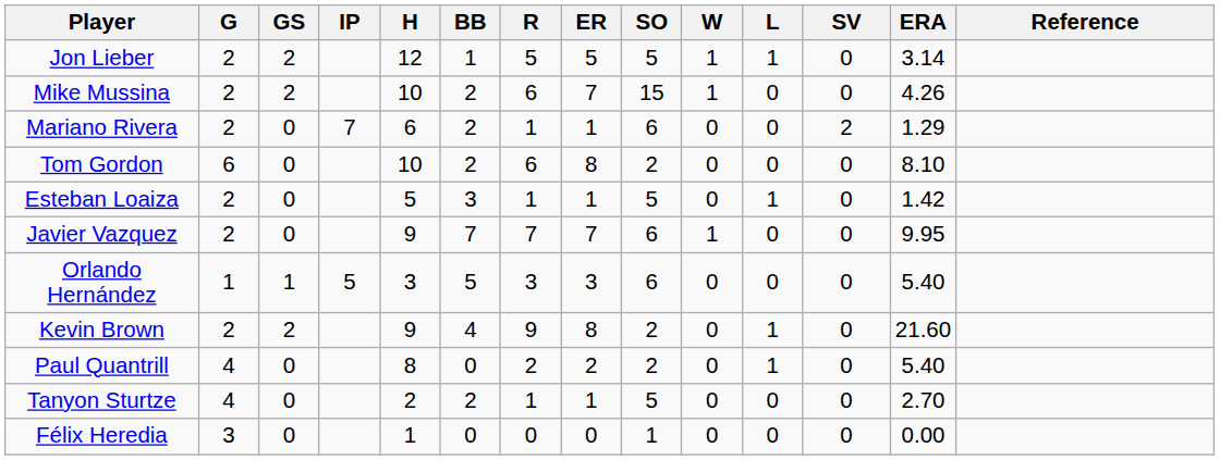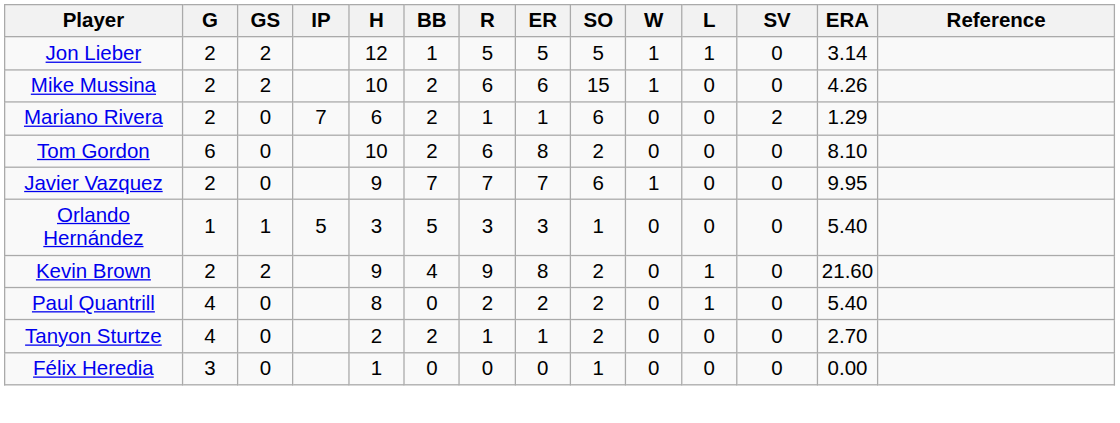 <table class="wikitable sortable" style="text-align:center">
 <tr>
 <th width="16%">Player</th>
 <th width="5%">G</th>
 <th width="5%">GS</th>
 <th width="5%">IP</th>
 <th width="5%">H</th>
 <th width="5%">BB</th>
 <th width="5%">R</th>
 <th width="5%">ER</th>
 <th width="5%">SO</th>
 <th width="5%">W</th>
 <th width="5%">L</th>
 <th>SV</th>
 <th width="5%">ERA</th>
 <th>Reference</th>
 </tr>
 <tr>
 <td><a href='#'>Jon Lieber</a></td>
 <td>2</td>
 <td>2</td>
 <td></td>
 <td>12</td>
 <td>1</td>
 <td>5</td>
 <td>5</td>
 <td>5</td>
 <td>1</td>
 <td>1</td>
 <td>0</td>
 <td>3.14</td>
 <td></td>
 </tr>
 <tr>
 <td><a href='#'>Mike Mussina</a></td>
 <td>2</td>
 <td>2</td>
 <td></td>
 <td>10</td>
 <td>2</td>
 <td>6</td>
-<td>7</td>
+<td>6</td>
 <td>15</td>
 <td>1</td>
 <td>0</td>
 <td>0</td>
 <td>4.26</td>
 <td></td>
 </tr>
 <tr>
 <td><a href='#'>Mariano Rivera</a></td>
 <td>2</td>
 <td>0</td>
 <td>7</td>
 <td>6</td>
 <td>2</td>
 <td>1</td>
 <td>1</td>
 <td>6</td>
 <td>0</td>
 <td>0</td>
 <td>2</td>
 <td>1.29</td>
 <td></td>
 </tr>
 <tr>
 <td><a href='#'>Tom Gordon</a></td>
 <td>6</td>
 <td>0</td>
 <td></td>
 <td>10</td>
 <td>2</td>
 <td>6</td>
 <td>8</td>
 <td>2</td>
 <td>0</td>
 <td>0</td>
 <td>0</td>
 <td>8.10</td>
 <td></td>
 </tr>
 <tr>
-<td><a href='#'>Esteban Loaiza</a></td>
-<td>2</td>
-<td>0</td>
-<td></td>
-<td>5</td>
-<td>3</td>
-<td>1</td>
-<td>1</td>
-<td>5</td>
-<td>0</td>
-<td>1</td>
-<td>0</td>
-<td>1.42</td>
-<td></td>
-</tr>
-<tr>
 <td><a href='#'>Javier Vazquez</a></td>
 <td>2</td>
 <td>0</td>
 <td></td>
 <td>9</td>
 <td>7</td>
 <td>7</td>
 <td>7</td>
 <td>6</td>
 <td>1</td>
 <td>0</td>
 <td>0</td>
 <td>9.95</td>
 <td></td>
 </tr>
 <tr>
 <td><a href='#'>Orlando Hernández</a></td>
 <td>1</td>
 <td>1</td>
 <td>5</td>
 <td>3</td>
 <td>5</td>
 <td>3</td>
 <td>3</td>
-<td>6</td>
+<td>1</td>
 <td>0</td>
 <td>0</td>
 <td>0</td>
 <td>5.40</td>
 <td></td>
 </tr>
 <tr>
 <td><a href='#'>Kevin Brown</a></td>
 <td>2</td>
 <td>2</td>
 <td></td>
 <td>9</td>
 <td>4</td>
 <td>9</td>
 <td>8</td>
 <td>2</td>
 <td>0</td>
 <td>1</td>
 <td>0</td>
 <td>21.60</td>
 <td></td>
 </tr>
 <tr>
 <td><a href='#'>Paul Quantrill</a></td>
 <td>4</td>
 <td>0</td>
 <td></td>
 <td>8</td>
 <td>0</td>
 <td>2</td>
 <td>2</td>
 <td>2</td>
 <td>0</td>
 <td>1</td>
 <td>0</td>
 <td>5.40</td>
 <td></td>
 </tr>
 <tr>
 <td><a href='#'>Tanyon Sturtze</a></td>
 <td>4</td>
 <td>0</td>
 <td></td>
 <td>2</td>
 <td>2</td>
 <td>1</td>
 <td>1</td>
-<td>5</td>
+<td>2</td>
 <td>0</td>
 <td>0</td>
 <td>0</td>
 <td>2.70</td>
 <td></td>
 </tr>
 <tr>
 <td><a href='#'>Félix Heredia</a></td>
 <td>3</td>
 <td>0</td>
 <td></td>
 <td>1</td>
 <td>0</td>
 <td>0</td>
 <td>0</td>
 <td>1</td>
 <td>0</td>
 <td>0</td>
 <td>0</td>
 <td>0.00</td>
 <td></td>
 </tr>
 </table>
